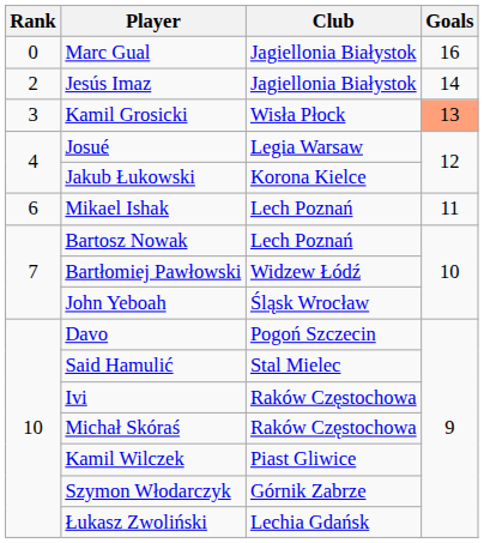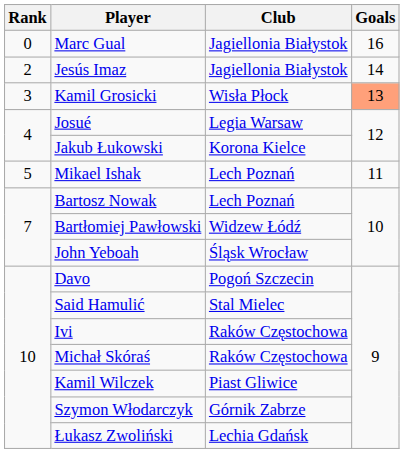 <table class="wikitable" style="text-align:center">
 <tr>
 <th>Rank</th>
 <th>Player</th>
 <th>Club</th>
 <th>Goals</th>
 </tr>
 <tr>
 <td>0</td>
 <td style="text-align:left"> <a href='#'>Marc Gual</a></td>
 <td style="text-align:left"><a href='#'>Jagiellonia Białystok</a></td>
 <td>16</td>
 </tr>
 <tr>
 <td>2</td>
 <td style="text-align:left"> <a href='#'>Jesús Imaz</a></td>
 <td style="text-align:left"><a href='#'>Jagiellonia Białystok</a></td>
 <td>14</td>
 </tr>
 <tr>
 <td>3</td>
 <td style="text-align:left"> <a href='#'>Kamil Grosicki</a></td>
 <td style="text-align:left"><a href='#'>Wisła Płock</a></td>
 <td style="background: lightsalmon;">13</td>
 </tr>
 <tr>
 <td rowspan="2">4</td>
 <td style="text-align:left"> <a href='#'>Josué</a></td>
 <td style="text-align:left"><a href='#'>Legia Warsaw</a></td>
 <td rowspan="2">12</td>
 </tr>
 <tr>
 <td style="text-align:left"> <a href='#'>Jakub Łukowski</a></td>
 <td style="text-align:left"><a href='#'>Korona Kielce</a></td>
 </tr>
 <tr>
-<td>6</td>
+<td>5</td>
 <td style="text-align:left"> <a href='#'>Mikael Ishak</a></td>
 <td style="text-align:left"><a href='#'>Lech Poznań</a></td>
 <td>11</td>
 </tr>
 <tr>
 <td rowspan="3">7</td>
 <td style="text-align:left"> <a href='#'>Bartosz Nowak</a></td>
 <td style="text-align:left"><a href='#'>Lech Poznań</a></td>
 <td rowspan="3">10</td>
 </tr>
 <tr>
 <td style="text-align:left"> <a href='#'>Bartłomiej Pawłowski</a></td>
 <td style="text-align:left"><a href='#'>Widzew Łódź</a></td>
 </tr>
 <tr>
 <td style="text-align:left"> <a href='#'>John Yeboah</a></td>
 <td style="text-align:left"><a href='#'>Śląsk Wrocław</a></td>
 </tr>
 <tr>
 <td rowspan="7">10</td>
 <td style="text-align:left"> <a href='#'>Davo</a></td>
 <td style="text-align:left"><a href='#'>Pogoń Szczecin</a></td>
 <td rowspan="7">9</td>
 </tr>
 <tr>
 <td style="text-align:left"> <a href='#'>Said Hamulić</a></td>
 <td style="text-align:left"><a href='#'>Stal Mielec</a></td>
 </tr>
 <tr>
 <td style="text-align:left"> <a href='#'>Ivi</a></td>
 <td style="text-align:left"><a href='#'>Raków Częstochowa</a></td>
 </tr>
 <tr>
 <td style="text-align:left"> <a href='#'>Michał Skóraś</a></td>
 <td style="text-align:left"><a href='#'>Raków Częstochowa</a></td>
 </tr>
 <tr>
 <td style="text-align:left"> <a href='#'>Kamil Wilczek</a></td>
 <td style="text-align:left"><a href='#'>Piast Gliwice</a></td>
 </tr>
 <tr>
 <td style="text-align:left"> <a href='#'>Szymon Włodarczyk</a></td>
 <td style="text-align:left"><a href='#'>Górnik Zabrze</a></td>
 </tr>
 <tr>
 <td style="text-align:left"> <a href='#'>Łukasz Zwoliński</a></td>
 <td style="text-align:left"><a href='#'>Lechia Gdańsk</a></td>
 </tr>
 </table>
